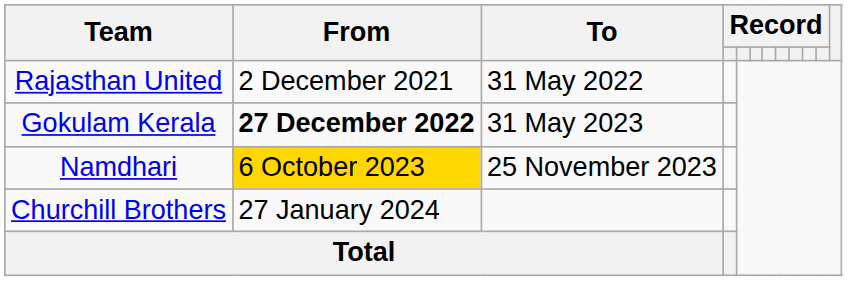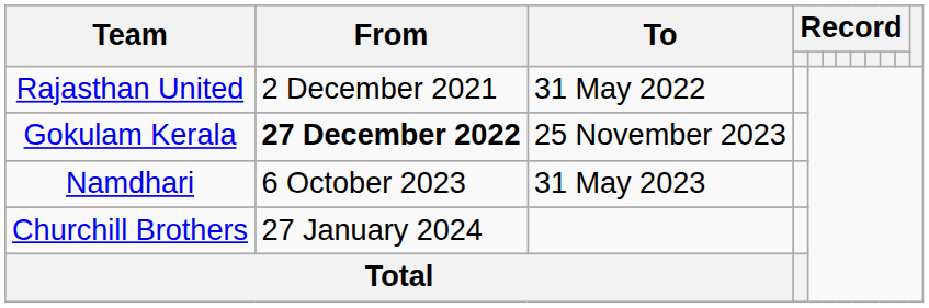 <table class="wikitable" style="text-align:center">
 <tr>
 <th rowspan="2">Team</th>
 <th rowspan="2">From</th>
 <th rowspan="2">To</th>
 <th colspan="8">Record</th>
 <th rowspan="2"></th>
 </tr>
 <tr>
 <th></th>
 <th></th>
 <th></th>
 <th></th>
 <th></th>
 <th></th>
 <th></th>
 <th></th>
 </tr>
 <tr>
 <td><a href='#'>Rajasthan United</a></td>
 <td align=left>2 December 2021</td>
 <td align=left>31 May 2022<br></td>
 <td></td>
 </tr>
 <tr>
 <td><a href='#'>Gokulam Kerala</a></td>
 <td align=left><strong>27 December 2022</strong></td>
-<td align=left>31 May 2023<br></td>
+<td align=left>25 November 2023<br></td>
 <td></td>
 </tr>
 <tr>
 <td><a href='#'>Namdhari</a></td>
-<td align=left style="background: gold;">6 October 2023</td>
-<td align=left>25 November 2023<br></td>
+<td align=left>6 October 2023</td>
+<td align=left>31 May 2023<br></td>
 <td></td>
 </tr>
 <tr>
 <td><a href='#'>Churchill Brothers</a></td>
 <td align=left>27 January 2024</td>
 <td align=left><br></td>
 <td></td>
 </tr>
 <tr>
 <th colspan="3"><strong>Total</strong><br></th>
 <th></th>
 </tr>
 </table>
